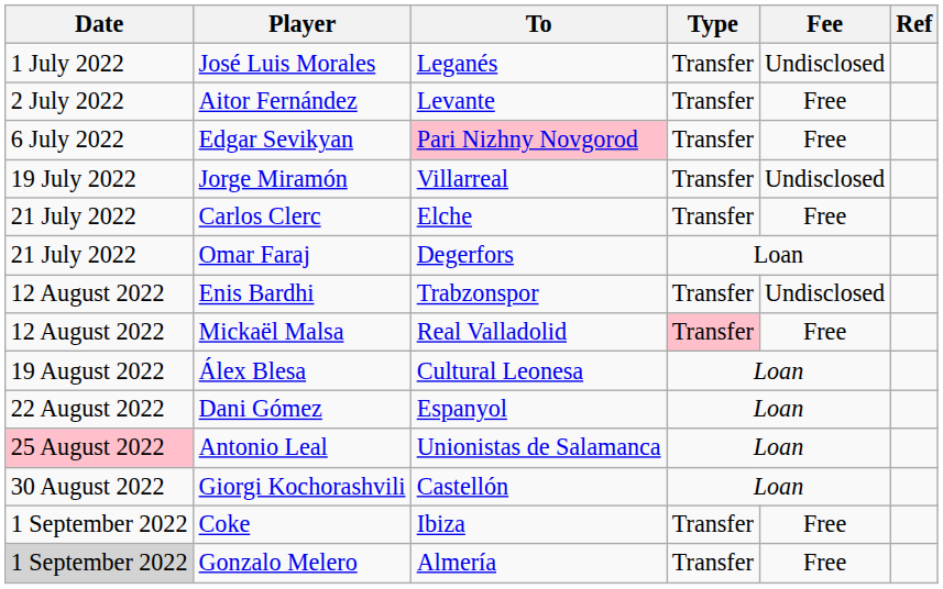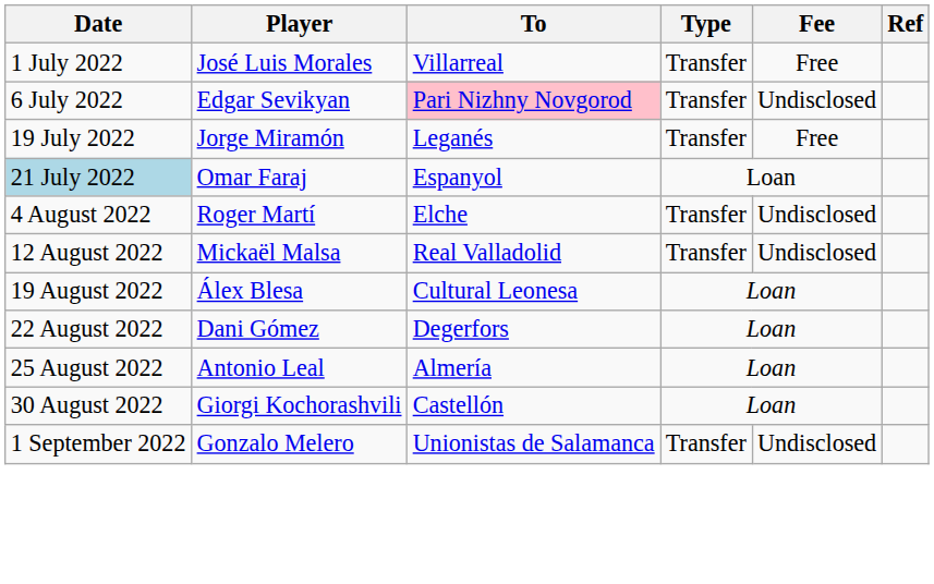 <table class="wikitable">
 <tr>
 <th>Date</th>
 <th>Player</th>
 <th>To</th>
 <th>Type</th>
 <th>Fee</th>
 <th>Ref</th>
 </tr>
 <tr>
 <td>1 July 2022</td>
 <td> <a href='#'>José Luis Morales</a></td>
-<td><a href='#'>Leganés</a></td>
-<td align=center>Transfer</td>
-<td align=center>Undisclosed</td>
-<td align=center></td>
-</tr>
-<tr>
-<td>2 July 2022</td>
-<td> <a href='#'>Aitor Fernández</a></td>
-<td><a href='#'>Levante</a></td>
+<td><a href='#'>Villarreal</a></td>
 <td align=center>Transfer</td>
 <td align=center>Free</td>
 <td align=center></td>
 </tr>
 <tr>
 <td>6 July 2022</td>
 <td> <a href='#'>Edgar Sevikyan</a></td>
 <td style="background: pink;"> <a href='#'>Pari Nizhny Novgorod</a></td>
 <td align=center>Transfer</td>
-<td align=center>Free</td>
+<td align=center>Undisclosed</td>
 <td align=center></td>
 </tr>
 <tr>
 <td>19 July 2022</td>
 <td> <a href='#'>Jorge Miramón</a></td>
-<td><a href='#'>Villarreal</a></td>
-<td align=center>Transfer</td>
-<td align=center>Undisclosed</td>
-<td align=center></td>
-</tr>
-<tr>
-<td>21 July 2022</td>
-<td> <a href='#'>Carlos Clerc</a></td>
-<td><a href='#'>Elche</a></td>
+<td><a href='#'>Leganés</a></td>
 <td align=center>Transfer</td>
 <td align=center>Free</td>
 <td align=center></td>
 </tr>
 <tr>
-<td>21 July 2022</td>
+<td style="background: lightblue;">21 July 2022</td>
 <td> <a href='#'>Omar Faraj</a></td>
-<td> <a href='#'>Degerfors</a></td>
+<td><a href='#'>Espanyol</a></td>
 <td colspan="2" align=center>Loan</td>
 <td align=center></td>
 </tr>
 <tr>
-<td>12 August 2022</td>
-<td> <a href='#'>Enis Bardhi</a></td>
-<td> <a href='#'>Trabzonspor</a></td>
+<td>4 August 2022</td>
+<td> <a href='#'>Roger Martí</a></td>
+<td><a href='#'>Elche</a></td>
 <td align=center>Transfer</td>
 <td align=center>Undisclosed</td>
 <td align=center></td>
 </tr>
 <tr>
 <td>12 August 2022</td>
 <td> <a href='#'>Mickaël Malsa</a></td>
 <td><a href='#'>Real Valladolid</a></td>
-<td align=center style="background: pink;">Transfer</td>
-<td align=center>Free</td>
+<td align=center>Transfer</td>
+<td align=center>Undisclosed</td>
 <td align=center></td>
 </tr>
 <tr>
 <td>19 August 2022</td>
 <td> <a href='#'>Álex Blesa</a></td>
 <td><a href='#'>Cultural Leonesa</a></td>
 <td colspan="2" align=center><em>Loan</em></td>
 <td align=center></td>
 </tr>
 <tr>
 <td>22 August 2022</td>
 <td> <a href='#'>Dani Gómez</a></td>
-<td><a href='#'>Espanyol</a></td>
+<td> <a href='#'>Degerfors</a></td>
 <td colspan=2 align=center><em>Loan</em></td>
 <td align=center></td>
 </tr>
 <tr>
-<td style="background: pink;">25 August 2022</td>
+<td>25 August 2022</td>
 <td> <a href='#'>Antonio Leal</a></td>
-<td><a href='#'>Unionistas de Salamanca</a></td>
+<td><a href='#'>Almería</a></td>
 <td colspan="2" align=center><em>Loan</em></td>
 <td align=center></td>
 </tr>
 <tr>
 <td>30 August 2022</td>
 <td> <a href='#'>Giorgi Kochorashvili</a></td>
 <td><a href='#'>Castellón</a></td>
 <td colspan="2" align=center><em>Loan</em></td>
 <td align=center></td>
 </tr>
 <tr>
 <td>1 September 2022</td>
-<td> <a href='#'>Coke</a></td>
-<td><a href='#'>Ibiza</a></td>
+<td> <a href='#'>Gonzalo Melero</a></td>
+<td><a href='#'>Unionistas de Salamanca</a></td>
 <td align=center>Transfer</td>
-<td align=center>Free</td>
-<td align=center></td>
-</tr>
-<tr>
-<td style="background: lightgrey;">1 September 2022</td>
-<td> <a href='#'>Gonzalo Melero</a></td>
-<td><a href='#'>Almería</a></td>
-<td align=center>Transfer</td>
-<td align=center>Free</td>
+<td align=center>Undisclosed</td>
 <td align=center></td>
 </tr>
 </table>
